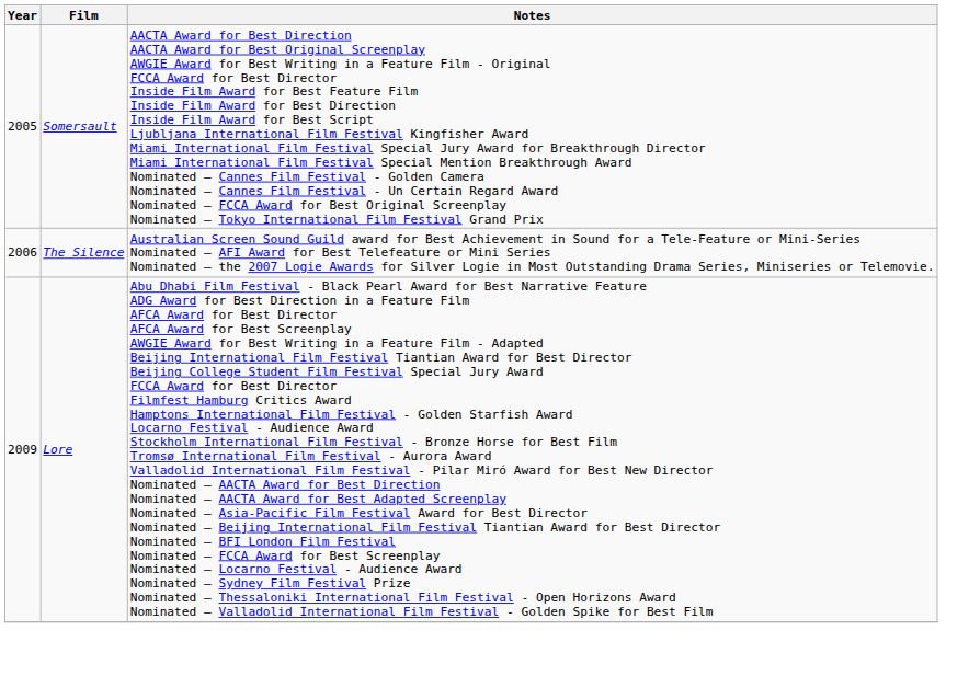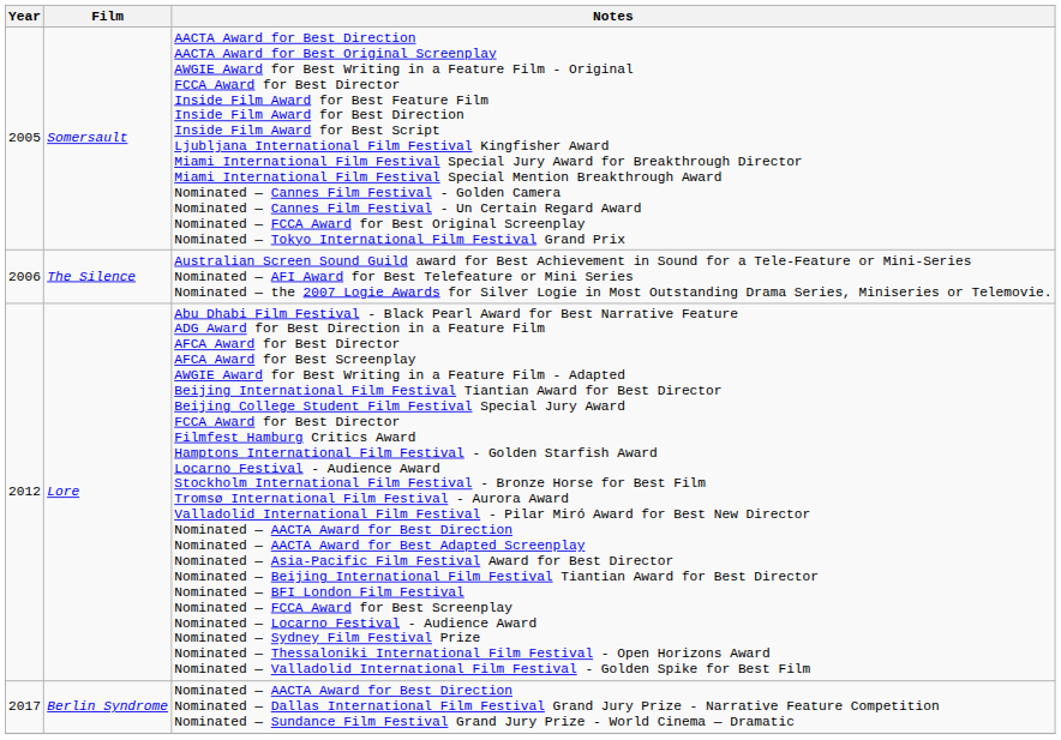 <table class="wikitable">
 <tr>
 <th>Year</th>
 <th>Film</th>
 <th>Notes</th>
 </tr>
 <tr>
 <td>2005</td>
 <td><em><a href='#'>Somersault</a></em></td>
 <td><a href='#'>AACTA Award for Best Direction</a><br><a href='#'>AACTA Award for Best Original Screenplay</a><br><a href='#'>AWGIE Award</a> for Best Writing in a Feature Film - Original<br><a href='#'>FCCA Award</a> for Best Director<br><a href='#'>Inside Film Award</a> for Best Feature Film<br><a href='#'>Inside Film Award</a> for Best Direction<br><a href='#'>Inside Film Award</a> for Best Script<br><a href='#'>Ljubljana International Film Festival</a> Kingfisher Award<br><a href='#'>Miami International Film Festival</a> Special Jury Award for Breakthrough Director<br><a href='#'>Miami International Film Festival</a> Special Mention Breakthrough Award<br>Nominated — <a href='#'>Cannes Film Festival</a> - Golden Camera<br>Nominated — <a href='#'>Cannes Film Festival</a> - Un Certain Regard Award<br>Nominated — <a href='#'>FCCA Award</a> for Best Original Screenplay<br>Nominated — <a href='#'>Tokyo International Film Festival</a> Grand Prix</td>
 </tr>
 <tr>
 <td>2006</td>
 <td><em><a href='#'>The Silence</a></em></td>
 <td><a href='#'>Australian Screen Sound Guild</a> award for Best Achievement in Sound for a Tele-Feature or Mini-Series<br>Nominated — <a href='#'>AFI Award</a> for Best Telefeature or Mini Series<br>Nominated — the <a href='#'>2007 Logie Awards</a> for Silver Logie in Most Outstanding Drama Series, Miniseries or Telemovie.</td>
 </tr>
 <tr>
-<td>2009</td>
+<td>2012</td>
 <td><em><a href='#'>Lore</a></em></td>
 <td><a href='#'>Abu Dhabi Film Festival</a> - Black Pearl Award for Best Narrative Feature<br><a href='#'>ADG Award</a> for Best Direction in a Feature Film<br><a href='#'>AFCA Award</a> for Best Director<br><a href='#'>AFCA Award</a> for Best Screenplay<br><a href='#'>AWGIE Award</a> for Best Writing in a Feature Film - Adapted<br><a href='#'>Beijing International Film Festival</a> Tiantian Award for Best Director<br><a href='#'>Beijing College Student Film Festival</a> Special Jury Award<br><a href='#'>FCCA Award</a> for Best Director<br><a href='#'>Filmfest Hamburg</a> Critics Award<br><a href='#'>Hamptons International Film Festival</a> - Golden Starfish Award<br><a href='#'>Locarno Festival</a> - Audience Award<br><a href='#'>Stockholm International Film Festival</a> - Bronze Horse for Best Film<br><a href='#'>Tromsø International Film Festival</a> - Aurora Award<br><a href='#'>Valladolid International Film Festival</a> - Pilar Miró Award for Best New Director<br>Nominated — <a href='#'>AACTA Award for Best Direction</a><br>Nominated — <a href='#'>AACTA Award for Best Adapted Screenplay</a><br>Nominated — <a href='#'>Asia-Pacific Film Festival</a> Award for Best Director<br>Nominated — <a href='#'>Beijing International Film Festival</a> Tiantian Award for Best Director<br>Nominated — <a href='#'>BFI London Film Festival</a><br>Nominated — <a href='#'>FCCA Award</a> for Best Screenplay<br>Nominated — <a href='#'>Locarno Festival</a> - Audience Award<br>Nominated — <a href='#'>Sydney Film Festival</a> Prize<br>Nominated — <a href='#'>Thessaloniki International Film Festival</a> - Open Horizons Award<br>Nominated — <a href='#'>Valladolid International Film Festival</a> - Golden Spike for Best Film</td>
 </tr>
 <tr>
+<td>2017</td>
+<td><em><a href='#'>Berlin Syndrome</a></em></td>
+<td>Nominated — <a href='#'>AACTA Award for Best Direction</a><br>Nominated — <a href='#'>Dallas International Film Festival</a> Grand Jury Prize - Narrative Feature Competition<br>Nominated — <a href='#'>Sundance Film Festival</a> Grand Jury Prize - World Cinema — Dramatic</td>
+</tr>
+<tr>
 </tr>
 </table>
